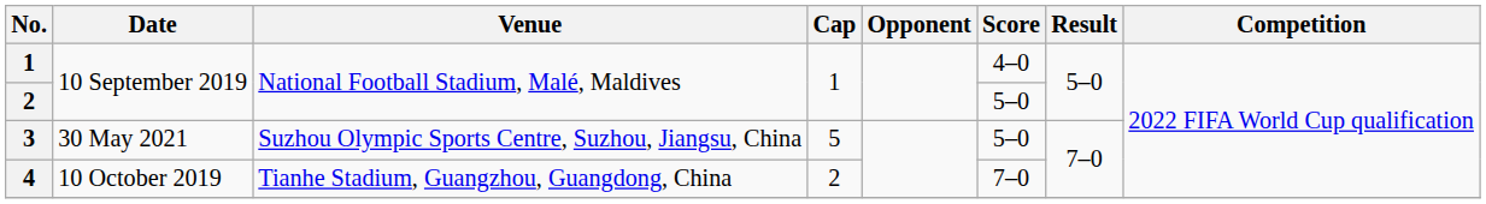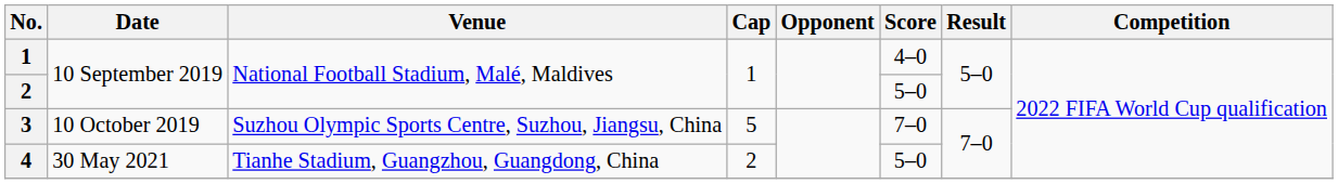 <table class="wikitable sortable plainrowheaders">
 <tr>
 <th scope=col>No.</th>
 <th scope=col data-sort-type=date>Date</th>
 <th scope=col>Venue</th>
 <th scope=col>Cap</th>
 <th scope=col>Opponent</th>
 <th scope=col>Score</th>
 <th scope=col>Result</th>
 <th scope=col>Competition</th>
 </tr>
 <tr>
 <th scope=row>1</th>
 <td rowspan=2>10 September 2019</td>
 <td rowspan=2><a href='#'>National Football Stadium</a>, <a href='#'>Malé</a>, Maldives</td>
 <td rowspan=2; align=center>1</td>
 <td rowspan=2></td>
 <td align=center>4–0</td>
 <td rowspan="2" align="center">5–0</td>
 <td rowspan=4><a href='#'>2022 FIFA World Cup qualification</a></td>
 </tr>
 <tr>
 <th scope=row>2</th>
 <td align=center>5–0</td>
 </tr>
 <tr>
 <th scope=row>3</th>
-<td>30 May 2021</td>
+<td>10 October 2019</td>
 <td><a href='#'>Suzhou Olympic Sports Centre</a>, <a href='#'>Suzhou</a>, <a href='#'>Jiangsu</a>, China</td>
 <td align=center>5</td>
 <td rowspan=2></td>
-<td align=center>5–0</td>
+<td align=center>7–0</td>
 <td rowspan=2; align="center">7–0</td>
 </tr>
 <tr>
 <th scope=row>4</th>
-<td>10 October 2019</td>
+<td>30 May 2021</td>
 <td><a href='#'>Tianhe Stadium</a>, <a href='#'>Guangzhou</a>, <a href='#'>Guangdong</a>, China</td>
 <td align=center>2</td>
-<td align=center>7–0</td>
+<td align=center>5–0</td>
 </tr>
 <tr>
 </tr>
 </table>
